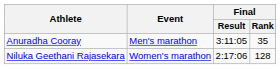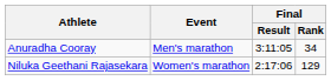 <table class="wikitable" style="font-size:90%">
 <tr>
 <th rowspan="2">Athlete</th>
 <th rowspan="2">Event</th>
 <th colspan="2">Final</th>
 </tr>
 <tr style="font-size:95%">
 <th>Result</th>
 <th>Rank</th>
 </tr>
 <tr align=center>
 <td align=left><a href='#'>Anuradha Cooray</a></td>
 <td align=left><a href='#'>Men's marathon</a></td>
 <td>3:11:05</td>
-<td>35</td>
+<td>34</td>
 </tr>
 <tr align=center>
 <td align=left><a href='#'>Niluka Geethani Rajasekara</a></td>
 <td align=left><a href='#'>Women's marathon</a></td>
 <td>2:17:06</td>
-<td>128</td>
+<td>129</td>
 </tr>
 </table>
